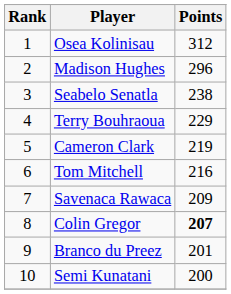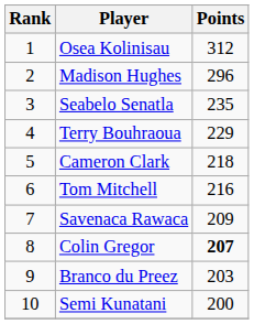 <table class="wikitable sortable">
 <tr>
 </tr>
 <tr>
 <th>Rank</th>
 <th>Player</th>
 <th>Points</th>
 </tr>
 <tr>
 <td align=center>1</td>
 <td> <a href='#'>Osea Kolinisau</a></td>
 <td align=center>312</td>
 </tr>
 <tr>
 <td align=center>2</td>
 <td> <a href='#'>Madison Hughes</a></td>
 <td align=center>296</td>
 </tr>
 <tr>
 <td align=center>3</td>
 <td> <a href='#'>Seabelo Senatla</a></td>
-<td align=center>238</td>
+<td align=center>235</td>
 </tr>
 <tr>
 <td align=center>4</td>
 <td> <a href='#'>Terry Bouhraoua</a></td>
 <td align=center>229</td>
 </tr>
 <tr>
 <td align=center>5</td>
 <td> <a href='#'>Cameron Clark</a></td>
-<td align=center>219</td>
+<td align=center>218</td>
 </tr>
 <tr>
 <td align=center>6</td>
 <td> <a href='#'>Tom Mitchell</a></td>
 <td align=center>216</td>
 </tr>
 <tr>
 <td align=center>7</td>
 <td> <a href='#'>Savenaca Rawaca</a></td>
 <td align=center>209</td>
 </tr>
 <tr>
 <td align=center>8</td>
 <td> <a href='#'>Colin Gregor</a></td>
 <td align=center><strong>207</strong></td>
 </tr>
 <tr>
 <td align=center>9</td>
 <td> <a href='#'>Branco du Preez</a></td>
-<td align=center>201</td>
+<td align=center>203</td>
 </tr>
 <tr>
 <td align=center>10</td>
 <td> <a href='#'>Semi Kunatani</a></td>
 <td align=center>200</td>
 </tr>
 <tr>
 </tr>
 </table>
